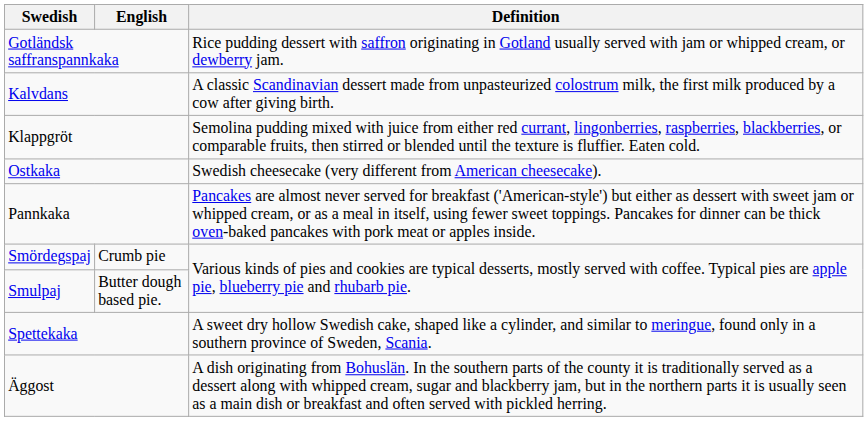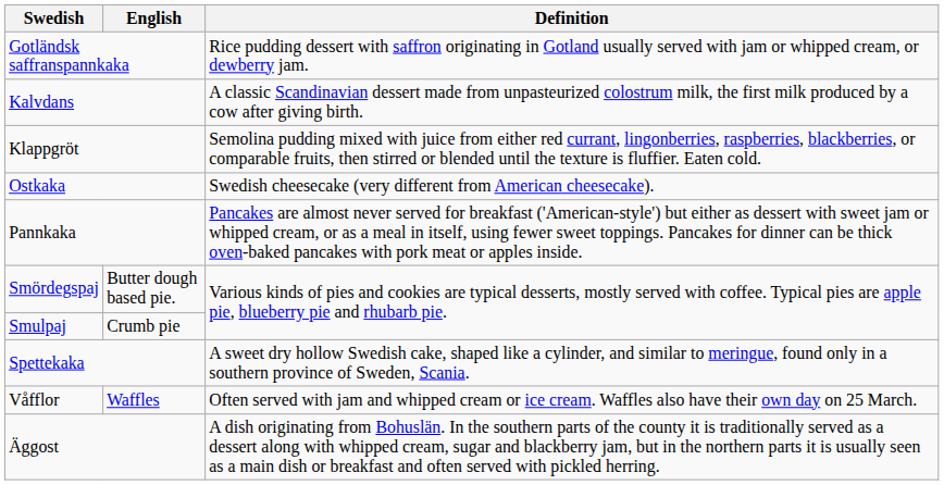 <table class="wikitable">
 <tr>
 <th>Swedish</th>
 <th>English</th>
 <th>Definition</th>
 </tr>
 <tr>
 <td colspan=2><a href='#'>Gotländsk saffranspannkaka</a></td>
 <td>Rice pudding dessert with <a href='#'>saffron</a> originating in <a href='#'>Gotland</a> usually served with jam or whipped cream, or <a href='#'>dewberry</a> jam.</td>
 </tr>
 <tr>
 <td colspan="2"><a href='#'>Kalvdans</a></td>
 <td>A classic <a href='#'>Scandinavian</a> dessert made from unpasteurized <a href='#'>colostrum</a> milk, the first milk produced by a cow after giving birth.</td>
 </tr>
 <tr>
 <td colspan=2>Klappgröt</td>
 <td>Semolina pudding mixed with juice from either red <a href='#'>currant</a>, <a href='#'>lingonberries</a>, <a href='#'>raspberries</a>, <a href='#'>blackberries</a>, or comparable fruits, then stirred or blended until the texture is fluffier. Eaten cold.</td>
 </tr>
 <tr>
 <td colspan="2"><a href='#'>Ostkaka</a></td>
 <td>Swedish cheesecake (very different from <a href='#'>American cheesecake</a>).</td>
 </tr>
 <tr>
 <td colspan="2">Pannkaka</td>
 <td><a href='#'>Pancakes</a> are almost never served for breakfast ('American-style') but either as dessert with sweet jam or whipped cream, or as a meal in itself, using fewer sweet toppings. Pancakes for dinner can be thick <a href='#'>oven</a>-baked pancakes with pork meat or apples inside.</td>
 </tr>
 <tr>
 <td><a href='#'>Smördegspaj</a></td>
-<td>Crumb pie</td>
+<td>Butter dough based pie.</td>
 <td rowspan="2">Various kinds of pies and cookies are typical desserts, mostly served with coffee. Typical pies are <a href='#'>apple pie</a>, <a href='#'>blueberry pie</a> and <a href='#'>rhubarb pie</a>.</td>
 </tr>
 <tr>
 <td><a href='#'>Smulpaj</a></td>
-<td>Butter dough based pie.</td>
+<td>Crumb pie</td>
 </tr>
 <tr>
 <td colspan="2"><a href='#'>Spettekaka</a></td>
 <td>A sweet dry hollow Swedish cake, shaped like a cylinder, and similar to <a href='#'>meringue</a>, found only in a southern province of Sweden, <a href='#'>Scania</a>.</td>
 </tr>
 <tr>
+<td>Våfflor</td>
+<td><a href='#'>Waffles</a></td>
+<td>Often served with jam and whipped cream or <a href='#'>ice cream</a>. Waffles also have their <a href='#'>own day</a> on 25 March.</td>
+</tr>
+<tr>
 <td colspan=2>Äggost</td>
 <td>A dish originating from <a href='#'>Bohuslän</a>. In the southern parts of the county it is traditionally served as a dessert along with whipped cream, sugar and blackberry jam, but in the northern parts it is usually seen as a main dish or breakfast and often served with pickled herring.</td>
 </tr>
 </table>
